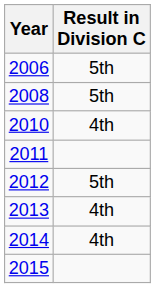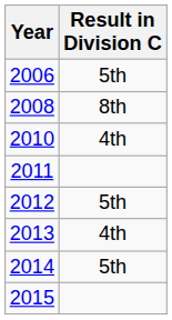 <table class="wikitable" style="text-align:center">
 <tr>
 <th>Year</th>
 <th>Result in<br>Division C</th>
 </tr>
 <tr>
 <td><a href='#'>2006</a></td>
 <td>5th</td>
 </tr>
 <tr>
 <td><a href='#'>2008</a></td>
-<td>5th</td>
+<td>8th</td>
 </tr>
 <tr>
 <td><a href='#'>2010</a></td>
 <td>4th</td>
 </tr>
 <tr>
 <td><a href='#'>2011</a></td>
 <td></td>
 </tr>
 <tr>
 <td><a href='#'>2012</a></td>
 <td>5th</td>
 </tr>
 <tr>
 <td><a href='#'>2013</a></td>
 <td>4th</td>
 </tr>
 <tr>
 <td><a href='#'>2014</a></td>
-<td>4th</td>
+<td>5th</td>
 </tr>
 <tr>
 <td><a href='#'>2015</a></td>
 <td></td>
 </tr>
 </table>
